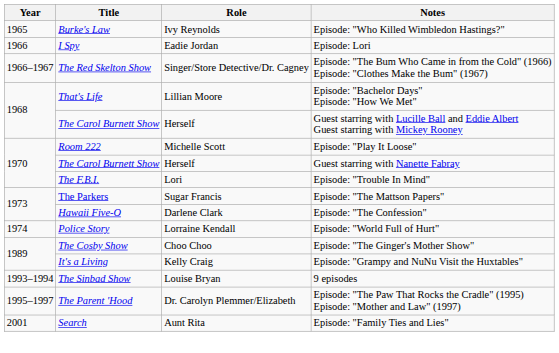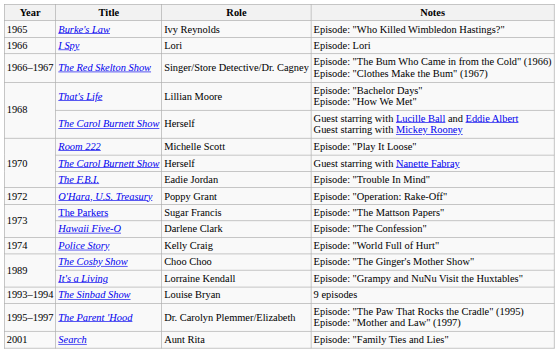 <table class="wikitable sortable">
 <tr>
 <th>Year</th>
 <th>Title</th>
 <th>Role</th>
 <th class="unsortable">Notes</th>
 </tr>
 <tr>
 <td>1965</td>
 <td><em><a href='#'>Burke's Law</a></em></td>
 <td>Ivy Reynolds</td>
 <td>Episode: "Who Killed Wimbledon Hastings?"</td>
 </tr>
 <tr>
 <td>1966</td>
 <td><em><a href='#'>I Spy</a></em></td>
-<td>Eadie Jordan</td>
+<td>Lori</td>
 <td>Episode: Lori</td>
 </tr>
 <tr>
 <td>1966–1967</td>
 <td><em><a href='#'>The Red Skelton Show</a></em></td>
 <td>Singer/Store Detective/Dr. Cagney</td>
 <td>Episode: "The Bum Who Came in from the Cold" (1966)<br> Episode: "Clothes Make the Bum" (1967)</td>
 </tr>
 <tr>
 <td rowspan=2>1968</td>
 <td><em><a href='#'>That's Life</a></em></td>
 <td>Lillian Moore</td>
 <td>Episode: "Bachelor Days"<br>Episode: "How We Met"</td>
 </tr>
 <tr>
 <td><em><a href='#'>The Carol Burnett Show</a></em></td>
 <td>Herself</td>
 <td>Guest starring with <a href='#'>Lucille Ball</a> and <a href='#'>Eddie Albert</a><br>Guest starring with <a href='#'>Mickey Rooney</a></td>
 </tr>
 <tr>
 <td rowspan=3>1970</td>
 <td><em><a href='#'>Room 222</a></em></td>
 <td>Michelle Scott</td>
 <td>Episode: "Play It Loose"</td>
 </tr>
 <tr>
 <td><em><a href='#'>The Carol Burnett Show</a></em></td>
 <td>Herself</td>
 <td>Guest starring with <a href='#'>Nanette Fabray</a></td>
 </tr>
 <tr>
 <td><em><a href='#'>The F.B.I.</a></em></td>
-<td>Lori</td>
+<td>Eadie Jordan</td>
 <td>Episode: "Trouble In Mind"</td>
+</tr>
+<tr>
+<td>1972</td>
+<td><em><a href='#'>O'Hara, U.S. Treasury</a></em></td>
+<td>Poppy Grant</td>
+<td>Episode: "Operation: Rake-Off"</td>
 </tr>
 <tr>
 <td rowspan=2>1973</td>
 <td></em><a href='#'>The Parkers</a><em></td>
 <td>Sugar Francis</td>
 <td>Episode: "The Mattson Papers"</td>
 </tr>
 <tr>
 <td><em><a href='#'>Hawaii Five-O</a></em></td>
 <td>Darlene Clark</td>
 <td>Episode: "The Confession"</td>
 </tr>
 <tr>
 <td>1974</td>
 <td><em><a href='#'>Police Story</a></em></td>
-<td>Lorraine Kendall</td>
+<td>Kelly Craig</td>
 <td>Episode: "World Full of Hurt"</td>
 </tr>
 <tr>
 <td rowspan=2>1989</td>
 <td><em><a href='#'>The Cosby Show</a></em></td>
 <td>Choo Choo</td>
 <td>Episode: "The Ginger's Mother Show"</td>
 </tr>
 <tr>
 <td><em><a href='#'>It's a Living</a></em></td>
-<td>Kelly Craig</td>
+<td>Lorraine Kendall</td>
 <td>Episode:  "Grampy and NuNu Visit the Huxtables"</td>
 </tr>
 <tr>
 <td>1993–1994</td>
 <td><em><a href='#'>The Sinbad Show</a></em></td>
 <td>Louise Bryan</td>
 <td>9 episodes</td>
 </tr>
 <tr>
 <td>1995–1997</td>
 <td><em><a href='#'>The Parent 'Hood</a><strong></td>
 <td>Dr. Carolyn Plemmer/Elizabeth</td>
 <td>Episode: "The Paw That Rocks the Cradle" (1995)<br>Episode: "Mother and Law" (1997)</td>
 </tr>
 <tr>
 <td>2001</td>
 <td><em><a href='#'>Search</a></em></td>
 <td>Aunt Rita</td>
 <td>Episode: "Family Ties and Lies"</td>
 </tr>
 </table>
